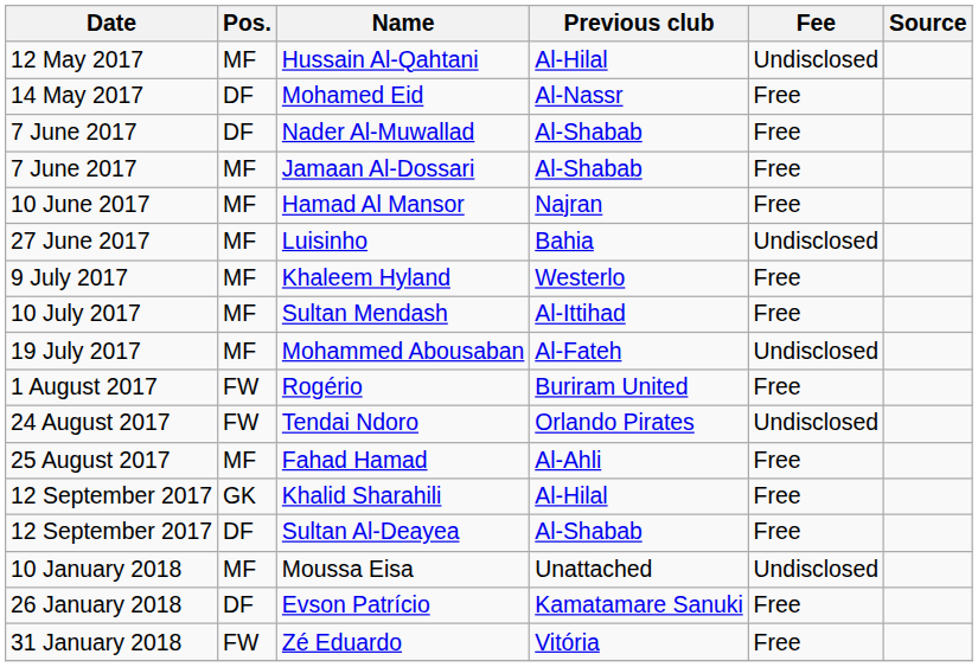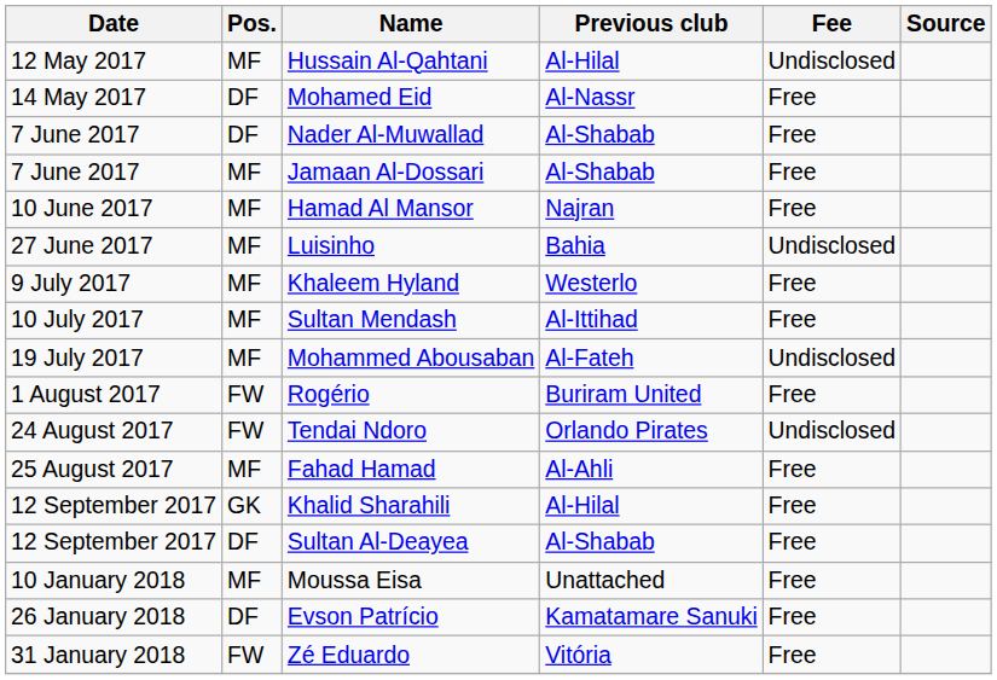 <table class="wikitable" style="text-align:left">
 <tr>
 <th>Date</th>
 <th>Pos.</th>
 <th>Name</th>
 <th>Previous club</th>
 <th>Fee</th>
 <th>Source</th>
 </tr>
 <tr>
 <td>12 May 2017</td>
 <td>MF</td>
 <td> <a href='#'>Hussain Al-Qahtani</a></td>
 <td> <a href='#'>Al-Hilal</a></td>
 <td>Undisclosed</td>
 <td></td>
 </tr>
 <tr>
 <td>14 May 2017</td>
 <td>DF</td>
 <td> <a href='#'>Mohamed Eid</a></td>
 <td> <a href='#'>Al-Nassr</a></td>
 <td>Free</td>
 <td></td>
 </tr>
 <tr>
 <td>7 June 2017</td>
 <td>DF</td>
 <td> <a href='#'>Nader Al-Muwallad</a></td>
 <td> <a href='#'>Al-Shabab</a></td>
 <td>Free</td>
 <td></td>
 </tr>
 <tr>
 <td>7 June 2017</td>
 <td>MF</td>
 <td> <a href='#'>Jamaan Al-Dossari</a></td>
 <td> <a href='#'>Al-Shabab</a></td>
 <td>Free</td>
 <td></td>
 </tr>
 <tr>
 <td>10 June 2017</td>
 <td>MF</td>
 <td> <a href='#'>Hamad Al Mansor</a></td>
 <td> <a href='#'>Najran</a></td>
 <td>Free</td>
 <td></td>
 </tr>
 <tr>
 <td>27 June 2017</td>
 <td>MF</td>
 <td> <a href='#'>Luisinho</a></td>
 <td> <a href='#'>Bahia</a></td>
 <td>Undisclosed</td>
 <td></td>
 </tr>
 <tr>
 <td>9 July 2017</td>
 <td>MF</td>
 <td> <a href='#'>Khaleem Hyland</a></td>
 <td> <a href='#'>Westerlo</a></td>
 <td>Free</td>
 <td></td>
 </tr>
 <tr>
 <td>10 July 2017</td>
 <td>MF</td>
 <td> <a href='#'>Sultan Mendash</a></td>
 <td> <a href='#'>Al-Ittihad</a></td>
 <td>Free</td>
 <td></td>
 </tr>
 <tr>
 <td>19 July 2017</td>
 <td>MF</td>
 <td> <a href='#'>Mohammed Abousaban</a></td>
 <td> <a href='#'>Al-Fateh</a></td>
 <td>Undisclosed</td>
 <td></td>
 </tr>
 <tr>
 <td>1 August 2017</td>
 <td>FW</td>
 <td> <a href='#'>Rogério</a></td>
 <td> <a href='#'>Buriram United</a></td>
 <td>Free</td>
 <td></td>
 </tr>
 <tr>
 <td>24 August 2017</td>
 <td>FW</td>
 <td> <a href='#'>Tendai Ndoro</a></td>
 <td> <a href='#'>Orlando Pirates</a></td>
 <td>Undisclosed</td>
 <td></td>
 </tr>
 <tr>
 <td>25 August 2017</td>
 <td>MF</td>
 <td> <a href='#'>Fahad Hamad</a></td>
 <td> <a href='#'>Al-Ahli</a></td>
 <td>Free</td>
 <td></td>
 </tr>
 <tr>
 <td>12 September 2017</td>
 <td>GK</td>
 <td> <a href='#'>Khalid Sharahili</a></td>
 <td> <a href='#'>Al-Hilal</a></td>
 <td>Free</td>
 <td></td>
 </tr>
 <tr>
 <td>12 September 2017</td>
 <td>DF</td>
 <td> <a href='#'>Sultan Al-Deayea</a></td>
 <td> <a href='#'>Al-Shabab</a></td>
 <td>Free</td>
 <td></td>
 </tr>
 <tr>
 <td>10 January 2018</td>
 <td>MF</td>
 <td> Moussa Eisa</td>
 <td>Unattached</td>
-<td>Undisclosed</td>
+<td>Free</td>
 <td></td>
 </tr>
 <tr>
 <td>26 January 2018</td>
 <td>DF</td>
 <td> <a href='#'>Evson Patrício</a></td>
 <td> <a href='#'>Kamatamare Sanuki</a></td>
 <td>Free</td>
 <td></td>
 </tr>
 <tr>
 <td>31 January 2018</td>
 <td>FW</td>
 <td> <a href='#'>Zé Eduardo</a></td>
 <td> <a href='#'>Vitória</a></td>
 <td>Free</td>
 <td></td>
 </tr>
 <tr>
 </tr>
 </table>
